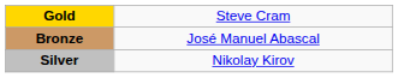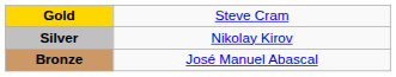 <table class="wikitable" style="text-align:center; " width="35%">
 <tr>
 <td bgcolor="gold"><strong>Gold</strong></td>
 <td><a href='#'>Steve Cram</a><br>  <small><em></em></small></td>
 </tr>
 <tr>
+<td bgcolor="silver"><strong>Silver</strong></td>
+<td><a href='#'>Nikolay Kirov</a><br>  <small><em></em></small></td>
+</tr>
+<tr>
 <td bgcolor="CC9966"><strong>Bronze</strong></td>
 <td><a href='#'>José Manuel Abascal</a><br>  <small><em></em></small></td>
 </tr>
-<tr>
-<td bgcolor="silver"><strong>Silver</strong></td>
-<td><a href='#'>Nikolay Kirov</a><br>  <small><em></em></small></td>
-</tr>
 </table>
